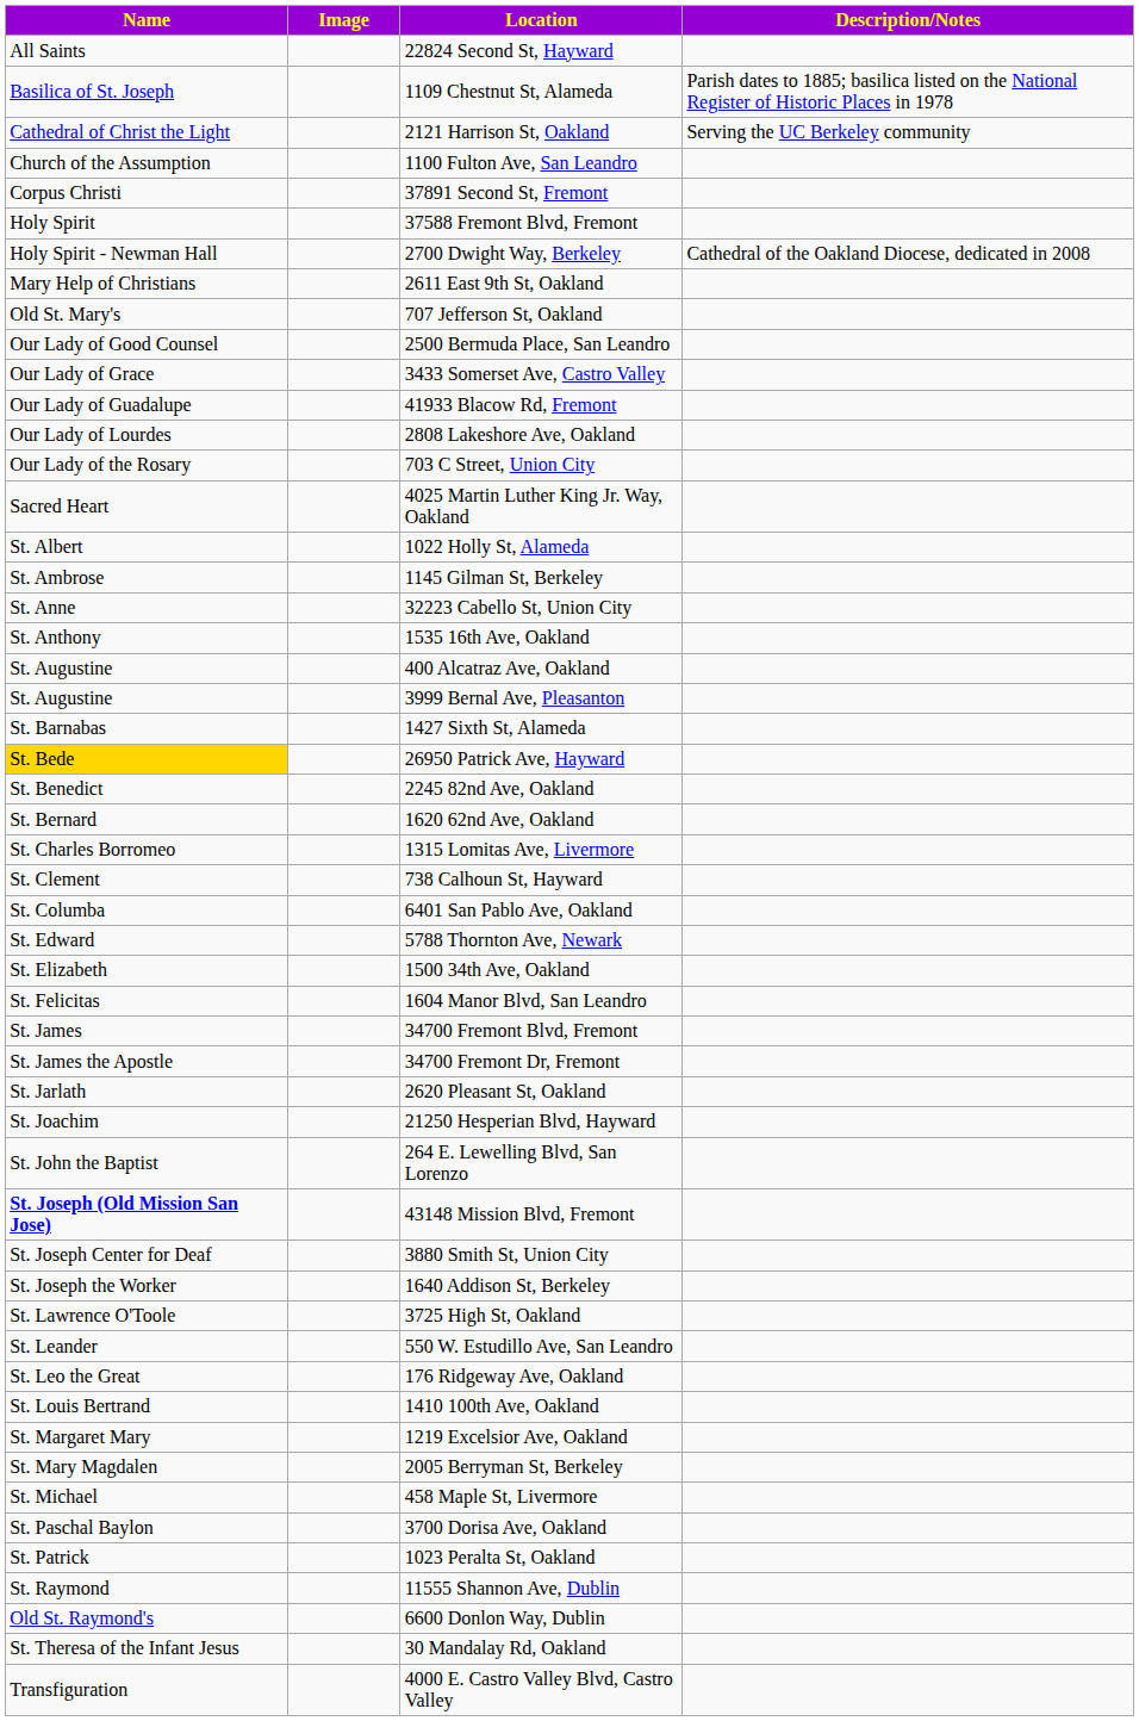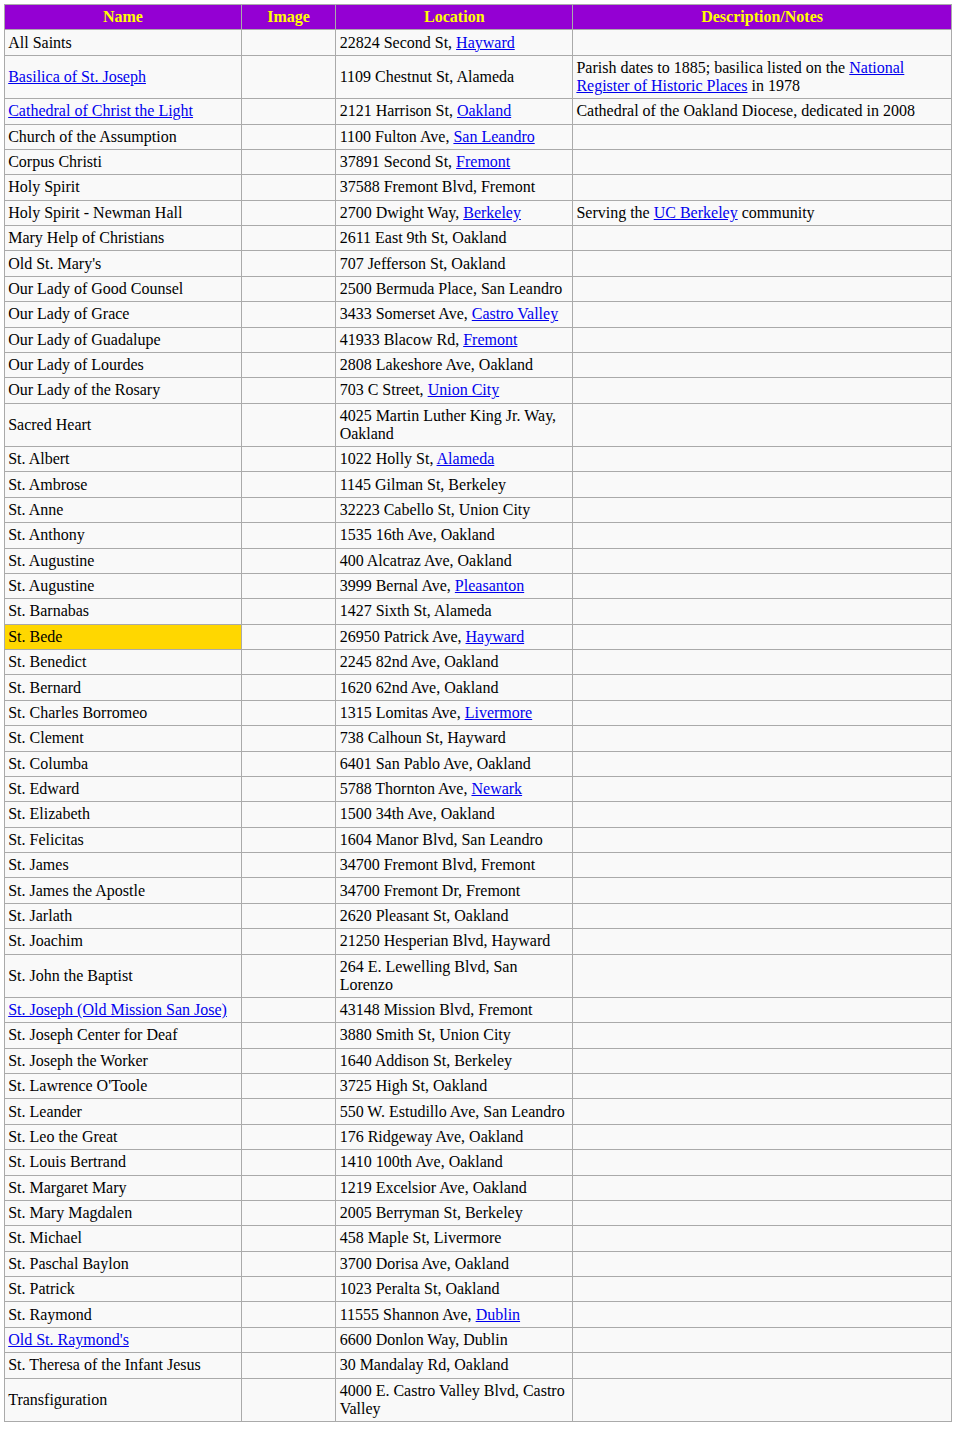 <table class="wikitable sortable" style="width:75%">
 <tr>
 <th style="background:darkviolet; color:yellow;" width="25%"><strong>Name</strong></th>
 <th style="background:darkviolet; color:yellow;" width="10%"><strong>Image</strong></th>
 <th style="background:darkviolet; color:yellow;" width="25%"><strong>Location</strong></th>
 <th style="background:darkviolet; color:yellow;" width="15"><strong>Description/Notes</strong></th>
 </tr>
 <tr>
 <td>All Saints</td>
 <td></td>
 <td>22824 Second St, <a href='#'>Hayward</a></td>
 <td></td>
 </tr>
 <tr>
 <td><a href='#'>Basilica of St. Joseph</a></td>
 <td></td>
 <td>1109 Chestnut St, Alameda</td>
 <td>Parish dates to 1885; basilica listed on the <a href='#'>National Register of Historic Places</a> in 1978</td>
 </tr>
 <tr>
 <td><a href='#'>Cathedral of Christ the Light</a></td>
 <td></td>
 <td>2121 Harrison St, <a href='#'>Oakland</a></td>
-<td> Serving the <a href='#'>UC Berkeley</a> community</td>
+<td>Cathedral of the Oakland Diocese, dedicated in 2008</td>
 </tr>
 <tr>
 <td>Church of the Assumption</td>
 <td></td>
 <td>1100 Fulton Ave, <a href='#'>San Leandro</a></td>
 <td></td>
 </tr>
 <tr>
 <td>Corpus Christi</td>
 <td></td>
 <td>37891 Second St, <a href='#'>Fremont</a></td>
 <td></td>
 </tr>
 <tr>
 <td>Holy Spirit</td>
 <td></td>
 <td>37588 Fremont Blvd, Fremont</td>
 <td></td>
 </tr>
 <tr>
 <td>Holy Spirit - Newman Hall</td>
 <td></td>
 <td>2700 Dwight Way, <a href='#'>Berkeley</a></td>
-<td>Cathedral of the Oakland Diocese, dedicated in 2008</td>
+<td> Serving the <a href='#'>UC Berkeley</a> community</td>
 </tr>
 <tr>
 <td>Mary Help of Christians</td>
 <td></td>
 <td>2611 East 9th St, Oakland</td>
 <td></td>
 </tr>
 <tr>
 <td>Old St. Mary's</td>
 <td></td>
 <td>707 Jefferson St, Oakland</td>
 <td></td>
 </tr>
 <tr>
 <td>Our Lady of Good Counsel</td>
 <td></td>
 <td>2500 Bermuda Place, San Leandro</td>
 <td></td>
 </tr>
 <tr>
 <td>Our Lady of Grace</td>
 <td></td>
 <td>3433 Somerset Ave, <a href='#'>Castro Valley</a></td>
 <td></td>
 </tr>
 <tr>
 <td>Our Lady of Guadalupe</td>
 <td></td>
 <td>41933 Blacow Rd, <a href='#'>Fremont</a></td>
 <td></td>
 </tr>
 <tr>
 <td>Our Lady of Lourdes</td>
 <td></td>
 <td>2808 Lakeshore Ave, Oakland</td>
 <td></td>
 </tr>
 <tr>
 <td>Our Lady of the Rosary</td>
 <td></td>
 <td>703 C Street, <a href='#'>Union City</a></td>
 <td></td>
 </tr>
 <tr>
 <td>Sacred Heart</td>
 <td></td>
 <td>4025 Martin Luther King Jr. Way, Oakland</td>
 <td></td>
 </tr>
 <tr>
 <td>St. Albert</td>
 <td></td>
 <td>1022 Holly St, <a href='#'>Alameda</a></td>
 <td></td>
 </tr>
 <tr>
 <td>St. Ambrose</td>
 <td></td>
 <td>1145 Gilman St, Berkeley</td>
 <td></td>
 </tr>
 <tr>
 <td>St. Anne</td>
 <td></td>
 <td>32223 Cabello St, Union City</td>
 <td></td>
 </tr>
 <tr>
 <td>St. Anthony</td>
 <td></td>
 <td>1535 16th Ave, Oakland</td>
 <td></td>
 </tr>
 <tr>
 <td>St. Augustine</td>
 <td></td>
 <td>400 Alcatraz Ave, Oakland</td>
 <td></td>
 </tr>
 <tr>
 <td>St. Augustine</td>
 <td></td>
 <td>3999 Bernal Ave, <a href='#'>Pleasanton</a></td>
 <td></td>
 </tr>
 <tr>
 <td>St. Barnabas</td>
 <td></td>
 <td>1427 Sixth St, Alameda</td>
 <td></td>
 </tr>
 <tr>
 <td style="background: gold;">St. Bede</td>
 <td></td>
 <td>26950 Patrick Ave, <a href='#'>Hayward</a></td>
 <td></td>
 </tr>
 <tr>
 <td>St. Benedict</td>
 <td></td>
 <td>2245 82nd Ave, Oakland</td>
 <td></td>
 </tr>
 <tr>
 <td>St. Bernard</td>
 <td></td>
 <td>1620 62nd Ave, Oakland</td>
 <td></td>
 </tr>
 <tr>
 <td>St. Charles Borromeo</td>
 <td></td>
 <td>1315 Lomitas Ave, <a href='#'>Livermore</a></td>
 <td></td>
 </tr>
 <tr>
 <td>St. Clement</td>
 <td></td>
 <td>738 Calhoun St, Hayward</td>
 <td></td>
 </tr>
 <tr>
 <td>St. Columba</td>
 <td></td>
 <td>6401 San Pablo Ave, Oakland</td>
 <td></td>
 </tr>
 <tr>
 <td>St. Edward</td>
 <td></td>
 <td>5788 Thornton Ave, <a href='#'>Newark</a></td>
 <td></td>
 </tr>
 <tr>
 <td>St. Elizabeth</td>
 <td></td>
 <td>1500 34th Ave, Oakland</td>
 <td></td>
 </tr>
 <tr>
 <td>St. Felicitas</td>
 <td></td>
 <td>1604 Manor Blvd, San Leandro</td>
 <td></td>
 </tr>
 <tr>
 <td>St. James</td>
 <td></td>
 <td>34700 Fremont Blvd, Fremont</td>
 <td></td>
 </tr>
 <tr>
 <td>St. James the Apostle</td>
 <td></td>
 <td>34700 Fremont Dr, Fremont</td>
 <td></td>
 </tr>
 <tr>
 <td>St. Jarlath</td>
 <td></td>
 <td>2620 Pleasant St, Oakland</td>
 <td></td>
 </tr>
 <tr>
 <td>St. Joachim</td>
 <td></td>
 <td>21250 Hesperian Blvd, Hayward</td>
 <td></td>
 </tr>
 <tr>
 <td>St. John the Baptist</td>
 <td></td>
 <td>264 E. Lewelling Blvd, San Lorenzo</td>
 <td></td>
 </tr>
 <tr>
-<td><strong><a href='#'>St. Joseph (Old Mission San Jose)</a></strong></td>
+<td><a href='#'>St. Joseph (Old Mission San Jose)</a></td>
 <td></td>
 <td>43148 Mission Blvd, Fremont</td>
 <td></td>
 </tr>
 <tr>
 <td>St. Joseph Center for Deaf</td>
 <td></td>
 <td>3880 Smith St, Union City</td>
 <td></td>
 </tr>
 <tr>
 <td>St. Joseph the Worker</td>
 <td></td>
 <td>1640 Addison St, Berkeley</td>
 <td></td>
 </tr>
 <tr>
 <td>St. Lawrence O'Toole</td>
 <td></td>
 <td>3725 High St, Oakland</td>
 <td></td>
 </tr>
 <tr>
 <td>St. Leander</td>
 <td></td>
 <td>550 W. Estudillo Ave, San Leandro</td>
 <td></td>
 </tr>
 <tr>
 <td>St. Leo the Great</td>
 <td></td>
 <td>176 Ridgeway Ave, Oakland</td>
 <td></td>
 </tr>
 <tr>
 <td>St. Louis Bertrand</td>
 <td></td>
 <td>1410 100th Ave, Oakland</td>
 <td></td>
 </tr>
 <tr>
 <td>St. Margaret Mary</td>
 <td></td>
 <td>1219 Excelsior Ave, Oakland</td>
 <td></td>
 </tr>
 <tr>
 <td>St. Mary Magdalen</td>
 <td></td>
 <td>2005 Berryman St, Berkeley</td>
 <td></td>
 </tr>
 <tr>
 <td>St. Michael</td>
 <td></td>
 <td>458 Maple St, Livermore</td>
 <td></td>
 </tr>
 <tr>
 <td>St. Paschal Baylon</td>
 <td></td>
 <td>3700 Dorisa Ave, Oakland</td>
 <td></td>
 </tr>
 <tr>
 <td>St. Patrick</td>
 <td></td>
 <td>1023 Peralta St, Oakland</td>
 <td></td>
 </tr>
 <tr>
 <td>St. Raymond</td>
 <td></td>
 <td>11555 Shannon Ave, <a href='#'>Dublin</a></td>
 <td></td>
 </tr>
 <tr>
 <td><a href='#'>Old St. Raymond's</a></td>
 <td></td>
 <td>6600 Donlon Way, Dublin</td>
 <td></td>
 </tr>
 <tr>
 <td>St. Theresa of the Infant Jesus</td>
 <td></td>
 <td>30 Mandalay Rd, Oakland</td>
 <td></td>
 </tr>
 <tr>
 <td>Transfiguration</td>
 <td></td>
 <td>4000 E. Castro Valley Blvd, Castro Valley</td>
 <td></td>
 </tr>
 </table>
